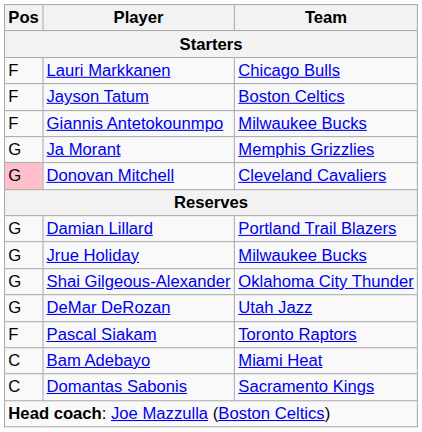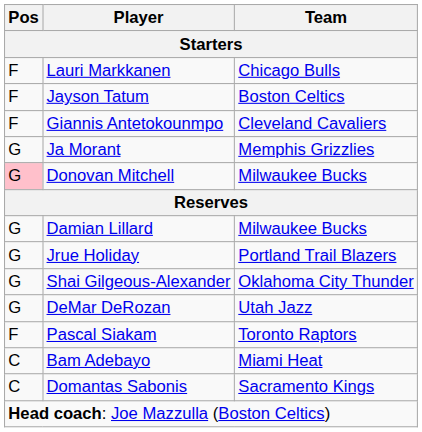 <table class="wikitable">
 <tr>
 <th>Pos</th>
 <th>Player</th>
 <th>Team</th>
 </tr>
 <tr>
 <th scope="col" colspan="4">Starters</th>
 </tr>
 <tr>
 <td>F</td>
 <td><a href='#'>Lauri Markkanen</a></td>
 <td><a href='#'>Chicago Bulls</a></td>
 </tr>
 <tr>
 <td>F</td>
 <td><a href='#'>Jayson Tatum</a></td>
 <td><a href='#'>Boston Celtics</a></td>
 </tr>
 <tr>
 <td>F</td>
 <td><a href='#'>Giannis Antetokounmpo</a></td>
-<td><a href='#'>Milwaukee Bucks</a></td>
+<td><a href='#'>Cleveland Cavaliers</a></td>
 </tr>
 <tr>
 <td>G</td>
 <td><a href='#'>Ja Morant</a></td>
 <td><a href='#'>Memphis Grizzlies</a></td>
 </tr>
 <tr>
 <td style="background: pink;">G</td>
 <td><a href='#'>Donovan Mitchell</a></td>
-<td><a href='#'>Cleveland Cavaliers</a></td>
+<td><a href='#'>Milwaukee Bucks</a></td>
 </tr>
 <tr>
 <th scope="col" colspan="4">Reserves</th>
 </tr>
 <tr>
 <td>G</td>
 <td><a href='#'>Damian Lillard</a></td>
-<td><a href='#'>Portland Trail Blazers</a></td>
+<td><a href='#'>Milwaukee Bucks</a></td>
 </tr>
 <tr>
 <td>G</td>
 <td><a href='#'>Jrue Holiday</a></td>
-<td><a href='#'>Milwaukee Bucks</a></td>
+<td><a href='#'>Portland Trail Blazers</a></td>
 </tr>
 <tr>
 <td>G</td>
 <td><a href='#'>Shai Gilgeous-Alexander</a></td>
 <td><a href='#'>Oklahoma City Thunder</a></td>
 </tr>
 <tr>
 <td>G</td>
 <td><a href='#'>DeMar DeRozan</a></td>
 <td><a href='#'>Utah Jazz</a></td>
 </tr>
 <tr>
 <td>F</td>
 <td><a href='#'>Pascal Siakam</a></td>
 <td><a href='#'>Toronto Raptors</a></td>
 </tr>
 <tr>
 <td>C</td>
 <td><a href='#'>Bam Adebayo</a></td>
 <td><a href='#'>Miami Heat</a></td>
 </tr>
 <tr>
 <td>C</td>
 <td><a href='#'>Domantas Sabonis</a></td>
 <td><a href='#'>Sacramento Kings</a></td>
 </tr>
 <tr>
 <td colspan="3"><strong>Head coach</strong>: <a href='#'>Joe Mazzulla</a> (<a href='#'>Boston Celtics</a>)</td>
 </tr>
 </table>
